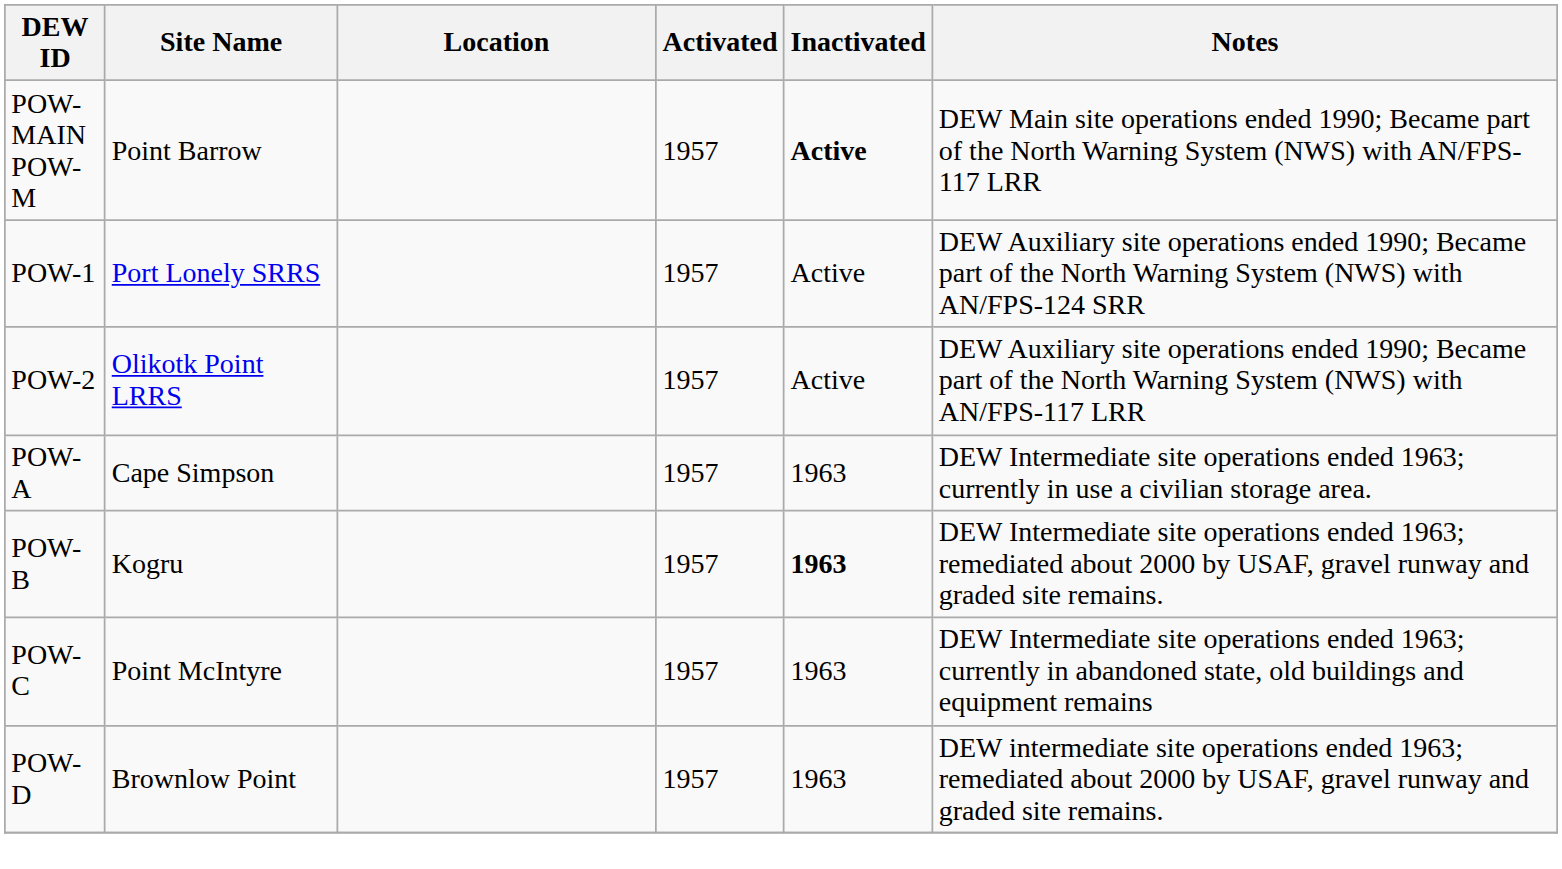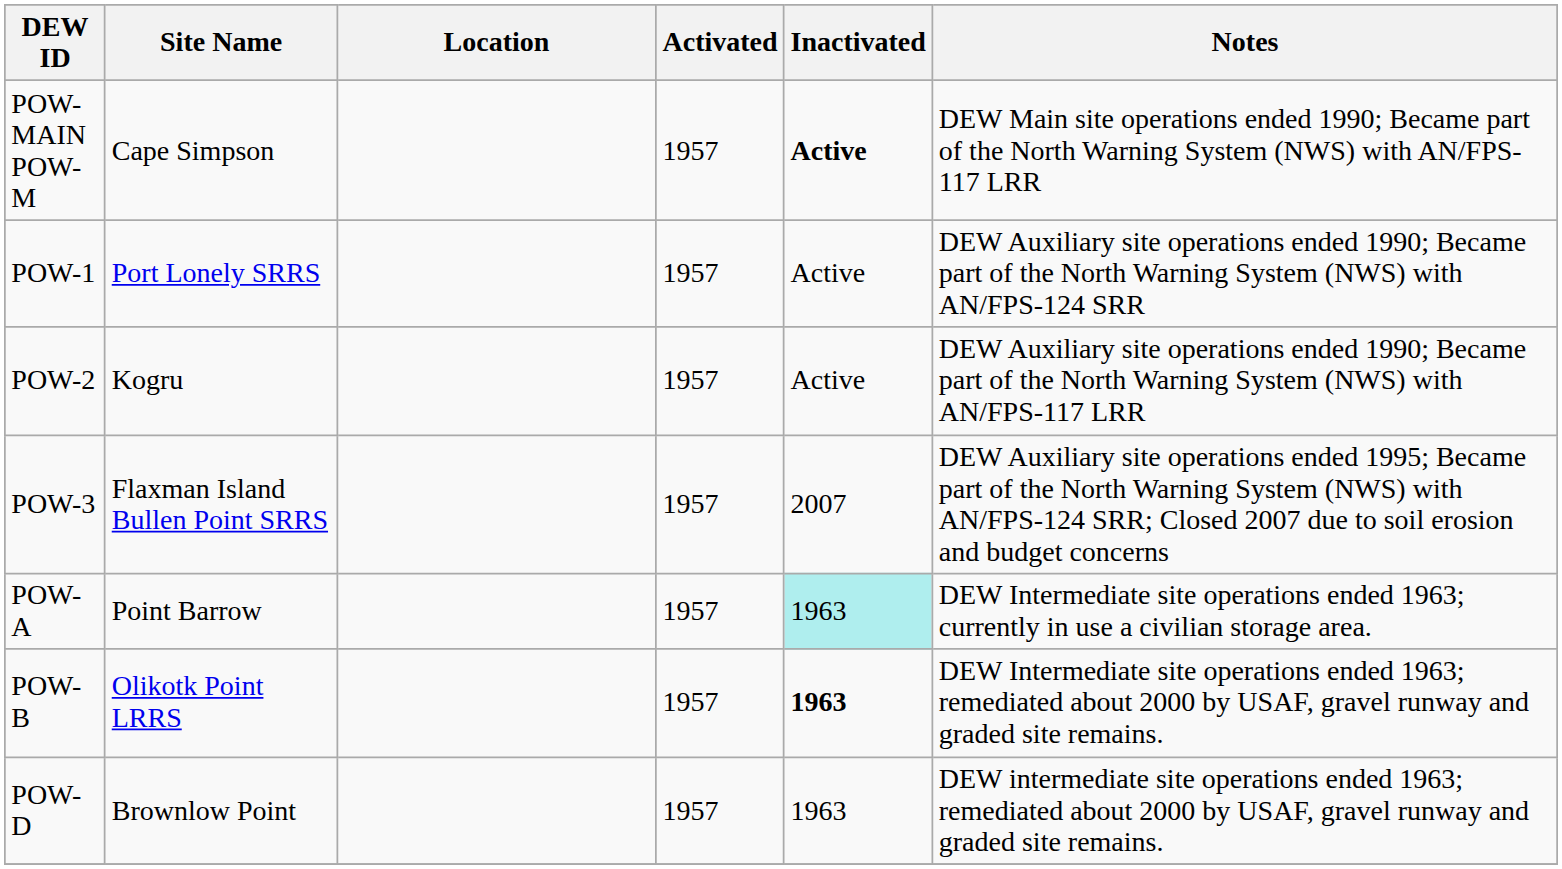 <table class="wikitable sortable">
 <tr>
 <th scope="col" width="50">DEW ID</th>
 <th scope="col" width="125">Site Name</th>
 <th scope="col" width="175">Location</th>
 <th scope="col" width="50">Activated</th>
 <th scope="col" width="50">Inactivated</th>
 <th scope="col" width="350">Notes</th>
 </tr>
 <tr>
 <td>POW-MAIN<br>POW-M</td>
-<td>Point Barrow</td>
+<td>Cape Simpson</td>
 <td></td>
 <td>1957</td>
 <td><strong>Active</strong></td>
 <td>DEW Main site operations ended 1990; Became part of the North Warning System (NWS) with AN/FPS-117 LRR</td>
 </tr>
 <tr>
 <td>POW-1</td>
 <td><a href='#'>Port Lonely SRRS</a></td>
 <td></td>
 <td>1957</td>
 <td>Active</td>
 <td>DEW Auxiliary site operations ended 1990; Became part of the North Warning System (NWS) with AN/FPS-124 SRR</td>
 </tr>
 <tr>
 <td>POW-2</td>
-<td><a href='#'>Olikotk Point LRRS</a></td>
+<td>Kogru</td>
 <td></td>
 <td>1957</td>
 <td>Active</td>
 <td>DEW Auxiliary site operations ended 1990; Became part of the North Warning System (NWS) with AN/FPS-117 LRR</td>
 </tr>
 <tr>
-<td>POW-A</td>
-<td>Cape Simpson</td>
+<td>POW-3</td>
+<td>Flaxman Island<br><a href='#'>Bullen Point SRRS</a></td>
 <td></td>
 <td>1957</td>
-<td>1963</td>
+<td>2007</td>
+<td>DEW Auxiliary site operations ended 1995; Became part of the North Warning System (NWS) with AN/FPS-124 SRR; Closed 2007 due to soil erosion and budget concerns</td>
+</tr>
+<tr>
+<td>POW-A</td>
+<td>Point Barrow</td>
+<td></td>
+<td>1957</td>
+<td style="background: paleturquoise;">1963</td>
 <td>DEW Intermediate site operations ended 1963; currently in use a civilian storage area.</td>
 </tr>
 <tr>
 <td>POW-B</td>
-<td>Kogru</td>
+<td><a href='#'>Olikotk Point LRRS</a></td>
 <td></td>
 <td>1957</td>
 <td><strong>1963</strong></td>
 <td>DEW Intermediate site operations ended 1963; remediated about 2000 by USAF, gravel runway and graded site remains.</td>
-</tr>
-<tr>
-<td>POW-C</td>
-<td>Point McIntyre</td>
-<td></td>
-<td>1957</td>
-<td>1963</td>
-<td>DEW Intermediate site operations ended 1963; currently in abandoned state, old buildings and equipment remains</td>
 </tr>
 <tr>
 <td>POW-D</td>
 <td>Brownlow Point</td>
 <td></td>
 <td>1957</td>
 <td>1963</td>
 <td>DEW intermediate site operations ended 1963; remediated about 2000 by USAF, gravel runway and graded site remains.</td>
 </tr>
 <tr>
 </tr>
 <tr>
 </tr>
 </table>
